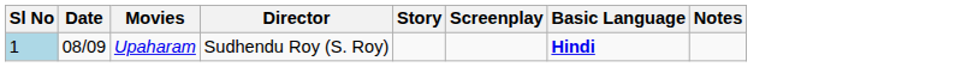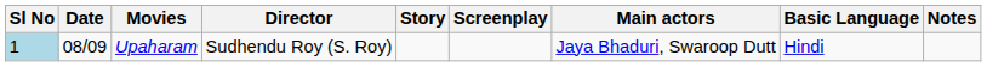 <table class ="wikitable sortable">
 <tr>
 <th>Sl No</th>
 <th>Date</th>
 <th>Movies</th>
 <th>Director</th>
 <th>Story</th>
 <th>Screenplay</th>
+<th>Main actors</th>
 <th>Basic Language</th>
 <th>Notes</th>
 </tr>
 <tr valign="top">
 <td style="background: lightblue;">1</td>
 <td>08/09</td>
 <td><em><a href='#'>Upaharam</a></em></td>
 <td>Sudhendu Roy (S. Roy)</td>
 <td></td>
 <td></td>
-<td><strong><a href='#'>Hindi</a></strong></td>
+<td><a href='#'>Jaya Bhaduri</a>, Swaroop Dutt</td>
+<td><a href='#'>Hindi</a></td>
 <td></td>
 </tr>
 </table>
